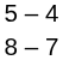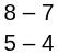 <table style="text-align:center">
 <tr>
 <th width=200></th>
 <th width=100></th>
 <th width=200></th>
 </tr>
 <tr>
 <td align=right><strong></strong></td>
-<td>5 – 4</td>
+<td>8 – 7</td>
 <td align=left></td>
 </tr>
 <tr>
 <td align=right><strong></strong></td>
-<td>8 – 7</td>
+<td>5 – 4</td>
 <td align=left></td>
 </tr>
 </table>
